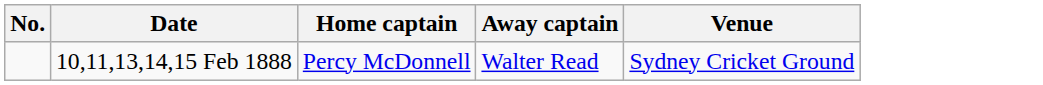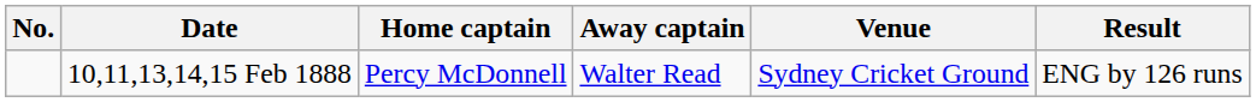 <table class="wikitable">
 <tr style="background:#efefef;">
 <th>No.</th>
 <th>Date</th>
 <th>Home captain</th>
 <th>Away captain</th>
 <th>Venue</th>
+<th>Result</th>
 </tr>
 <tr>
 <td></td>
 <td>10,11,13,14,15 Feb 1888</td>
 <td><a href='#'>Percy McDonnell</a></td>
 <td><a href='#'>Walter Read</a></td>
 <td><a href='#'>Sydney Cricket Ground</a></td>
+<td>ENG by 126 runs</td>
 </tr>
 </table>
